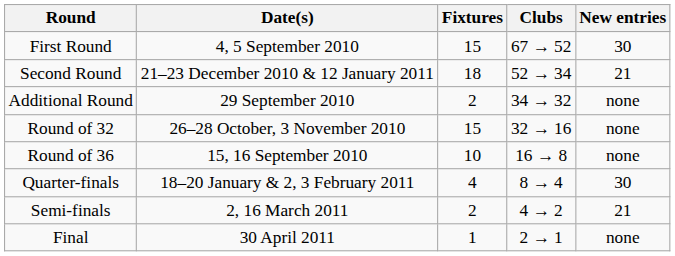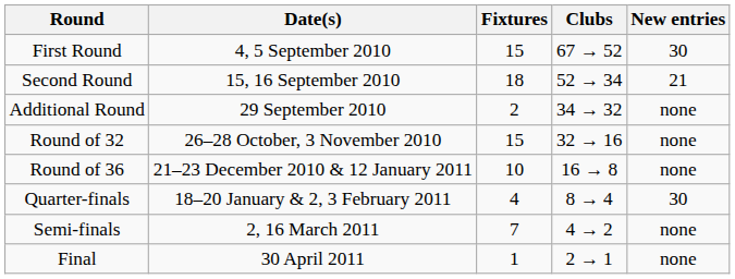 <table class="wikitable" style="text-align:center">
 <tr>
 <th>Round</th>
 <th>Date(s)</th>
 <th>Fixtures</th>
 <th>Clubs</th>
 <th>New entries</th>
 </tr>
 <tr>
 <td>First Round</td>
 <td>4, 5 September 2010</td>
 <td>15</td>
 <td>67 → 52</td>
 <td>30</td>
 </tr>
 <tr>
 <td>Second Round</td>
-<td>21–23 December 2010 & 12 January 2011</td>
+<td>15, 16 September 2010</td>
 <td>18</td>
 <td>52 → 34</td>
 <td>21</td>
 </tr>
 <tr>
 <td>Additional Round</td>
 <td>29 September 2010</td>
 <td>2</td>
 <td>34 → 32</td>
 <td>none</td>
 </tr>
 <tr>
 <td>Round of 32</td>
 <td>26–28 October, 3 November 2010</td>
 <td>15</td>
 <td>32 → 16</td>
 <td>none</td>
 </tr>
 <tr>
 <td>Round of 36</td>
-<td>15, 16 September 2010</td>
+<td>21–23 December 2010 & 12 January 2011</td>
 <td>10</td>
 <td>16 → 8</td>
 <td>none</td>
 </tr>
 <tr>
 <td>Quarter-finals</td>
 <td>18–20 January & 2, 3 February 2011</td>
 <td>4</td>
 <td>8 → 4</td>
 <td>30</td>
 </tr>
 <tr>
 <td>Semi-finals</td>
 <td>2, 16 March 2011</td>
-<td>2</td>
+<td>7</td>
 <td>4 → 2</td>
-<td>21</td>
+<td>none</td>
 </tr>
 <tr>
 <td>Final</td>
 <td>30 April 2011</td>
 <td>1</td>
 <td>2 → 1</td>
 <td>none</td>
 </tr>
 </table>
